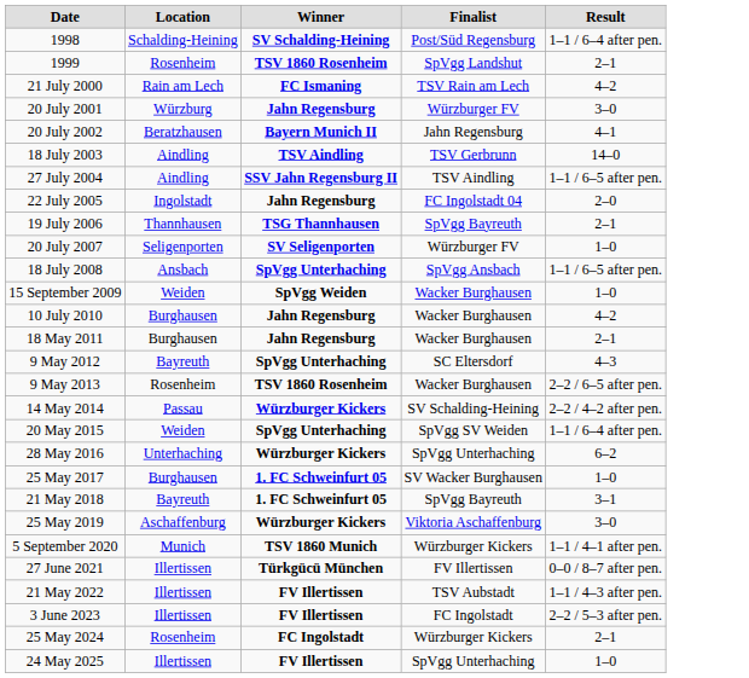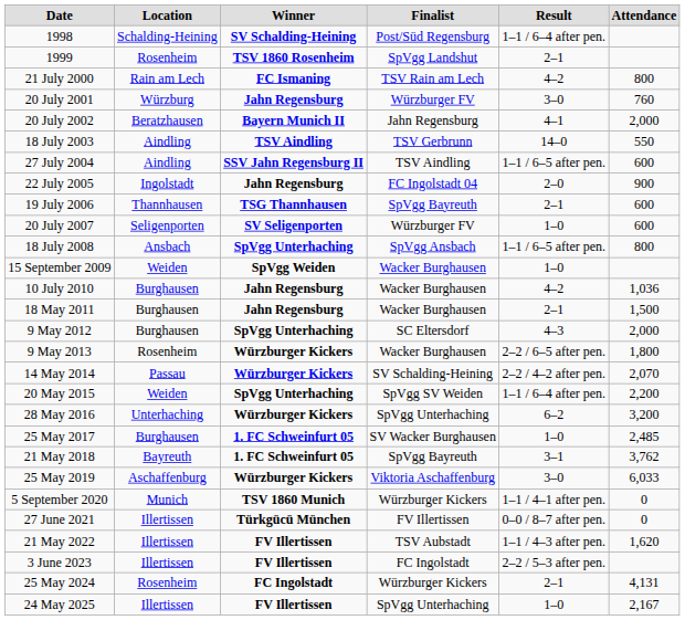 <table class="wikitable">
 <tr style="text-align:center; background:#dfdfdf;">
 <td><strong>Date</strong></td>
 <td><strong>Location</strong></td>
 <td><strong>Winner</strong></td>
 <td><strong>Finalist</strong></td>
 <td><strong>Result</strong></td>
+<td><strong>Attendance</strong></td>
 </tr>
 <tr style="text-align:center;">
 <td>1998</td>
 <td><a href='#'>Schalding-Heining</a></td>
 <td><strong><a href='#'>SV Schalding-Heining</a></strong></td>
 <td><a href='#'>Post/Süd Regensburg</a></td>
 <td>1–1 / 6–4 after pen.</td>
+<td></td>
 </tr>
 <tr style="text-align:center;">
 <td>1999</td>
 <td><a href='#'>Rosenheim</a></td>
 <td><strong><a href='#'>TSV 1860 Rosenheim</a></strong></td>
 <td><a href='#'>SpVgg Landshut</a></td>
 <td>2–1</td>
+<td></td>
 </tr>
 <tr style="text-align:center;">
 <td>21 July 2000</td>
 <td><a href='#'>Rain am Lech</a></td>
 <td><strong><a href='#'>FC Ismaning</a></strong></td>
 <td><a href='#'>TSV Rain am Lech</a></td>
 <td>4–2</td>
+<td>800</td>
 </tr>
 <tr style="text-align:center;">
 <td>20 July 2001</td>
 <td><a href='#'>Würzburg</a></td>
 <td><strong><a href='#'>Jahn Regensburg</a></strong></td>
 <td><a href='#'>Würzburger FV</a></td>
 <td>3–0</td>
+<td>760</td>
 </tr>
 <tr style="text-align:center;">
 <td>20 July 2002</td>
 <td><a href='#'>Beratzhausen</a></td>
 <td><strong><a href='#'>Bayern Munich II</a></strong></td>
 <td>Jahn Regensburg</td>
 <td>4–1</td>
+<td>2,000</td>
 </tr>
 <tr style="text-align:center;">
 <td>18 July 2003</td>
 <td><a href='#'>Aindling</a></td>
 <td><strong><a href='#'>TSV Aindling</a></strong></td>
 <td><a href='#'>TSV Gerbrunn</a></td>
 <td>14–0</td>
+<td>550</td>
 </tr>
 <tr style="text-align:center;">
 <td>27 July 2004</td>
 <td><a href='#'>Aindling</a></td>
 <td><strong><a href='#'>SSV Jahn Regensburg II</a></strong></td>
 <td>TSV Aindling</td>
 <td>1–1 / 6–5 after pen.</td>
+<td>600</td>
 </tr>
 <tr style="text-align:center;">
 <td>22 July 2005</td>
 <td><a href='#'>Ingolstadt</a></td>
 <td><strong>Jahn Regensburg</strong></td>
 <td><a href='#'>FC Ingolstadt 04</a></td>
 <td>2–0</td>
+<td>900</td>
 </tr>
 <tr style="text-align:center;">
 <td>19 July 2006</td>
 <td><a href='#'>Thannhausen</a></td>
 <td><strong><a href='#'>TSG Thannhausen</a></strong></td>
 <td><a href='#'>SpVgg Bayreuth</a></td>
 <td>2–1</td>
+<td>600</td>
 </tr>
 <tr style="text-align:center;">
 <td>20 July 2007</td>
 <td><a href='#'>Seligenporten</a></td>
 <td><strong><a href='#'>SV Seligenporten</a></strong></td>
 <td>Würzburger FV</td>
 <td>1–0</td>
+<td>600</td>
 </tr>
 <tr style="text-align:center;">
 <td>18 July 2008</td>
 <td><a href='#'>Ansbach</a></td>
 <td><strong><a href='#'>SpVgg Unterhaching</a></strong></td>
 <td><a href='#'>SpVgg Ansbach</a></td>
 <td>1–1 / 6–5 after pen.</td>
+<td>800</td>
 </tr>
 <tr style="text-align:center;">
 <td>15 September 2009</td>
 <td><a href='#'>Weiden</a></td>
 <td><strong>SpVgg Weiden</strong></td>
 <td><a href='#'>Wacker Burghausen</a></td>
 <td>1–0</td>
+<td></td>
 </tr>
 <tr style="text-align:center;">
 <td>10 July 2010</td>
 <td><a href='#'>Burghausen</a></td>
 <td><strong>Jahn Regensburg</strong></td>
 <td>Wacker Burghausen</td>
 <td>4–2</td>
+<td>1,036</td>
 </tr>
 <tr style="text-align:center;">
 <td>18 May 2011</td>
 <td>Burghausen</td>
 <td><strong>Jahn Regensburg</strong></td>
 <td>Wacker Burghausen</td>
 <td>2–1</td>
+<td>1,500</td>
 </tr>
 <tr style="text-align:center;">
 <td>9 May 2012</td>
-<td><a href='#'>Bayreuth</a></td>
+<td>Burghausen</td>
 <td><strong>SpVgg Unterhaching</strong></td>
 <td>SC Eltersdorf</td>
 <td>4–3</td>
+<td>2,000</td>
 </tr>
 <tr style="text-align:center;">
 <td>9 May 2013</td>
 <td>Rosenheim</td>
-<td><strong>TSV 1860 Rosenheim</strong></td>
+<td><strong>Würzburger Kickers</strong></td>
 <td>Wacker Burghausen</td>
 <td>2–2 / 6–5 after pen.</td>
+<td>1,800</td>
 </tr>
 <tr style="text-align:center;">
 <td>14 May 2014</td>
 <td><a href='#'>Passau</a></td>
 <td><strong><a href='#'>Würzburger Kickers</a></strong></td>
 <td>SV Schalding-Heining</td>
 <td>2–2 / 4–2 after pen.</td>
+<td>2,070</td>
 </tr>
 <tr style="text-align:center;">
 <td>20 May 2015</td>
 <td><a href='#'>Weiden</a></td>
 <td><strong>SpVgg Unterhaching</strong></td>
 <td>SpVgg SV Weiden</td>
 <td>1–1 / 6–4 after pen.</td>
+<td>2,200</td>
 </tr>
 <tr style="text-align:center;">
 <td>28 May 2016</td>
 <td><a href='#'>Unterhaching</a></td>
 <td><strong>Würzburger Kickers</strong></td>
 <td>SpVgg Unterhaching</td>
 <td>6–2</td>
+<td>3,200</td>
 </tr>
 <tr style="text-align:center;">
 <td>25 May 2017</td>
 <td><a href='#'>Burghausen</a></td>
 <td><strong><a href='#'>1. FC Schweinfurt 05</a></strong></td>
 <td>SV Wacker Burghausen</td>
 <td>1–0</td>
+<td>2,485</td>
 </tr>
 <tr style="text-align:center;">
 <td>21 May 2018</td>
 <td><a href='#'>Bayreuth</a></td>
 <td><strong>1. FC Schweinfurt 05</strong></td>
 <td>SpVgg Bayreuth</td>
 <td>3–1</td>
+<td>3,762</td>
 </tr>
 <tr style="text-align:center;">
 <td>25 May 2019</td>
 <td><a href='#'>Aschaffenburg</a></td>
 <td><strong>Würzburger Kickers</strong></td>
 <td><a href='#'>Viktoria Aschaffenburg</a></td>
 <td>3–0</td>
+<td>6,033</td>
 </tr>
 <tr style="text-align:center;">
 <td>5 September 2020</td>
 <td><a href='#'>Munich</a></td>
 <td><strong>TSV 1860 Munich</strong></td>
 <td>Würzburger Kickers</td>
 <td>1–1 / 4–1 after pen.</td>
+<td>0</td>
 </tr>
 <tr style="text-align:center;">
 <td>27 June 2021</td>
 <td><a href='#'>Illertissen</a></td>
 <td><strong>Türkgücü München</strong></td>
 <td>FV Illertissen</td>
 <td>0–0 / 8–7 after pen.</td>
+<td>0</td>
 </tr>
 <tr style="text-align:center;">
 <td>21 May 2022</td>
 <td><a href='#'>Illertissen</a></td>
 <td><strong>FV Illertissen</strong></td>
 <td>TSV Aubstadt</td>
 <td>1–1 / 4–3 after pen.</td>
+<td>1,620</td>
 </tr>
 <tr style="text-align:center;">
 <td>3 June 2023</td>
 <td><a href='#'>Illertissen</a></td>
 <td><strong>FV Illertissen</strong></td>
 <td>FC Ingolstadt</td>
 <td>2–2 / 5–3 after pen.</td>
+<td></td>
 </tr>
 <tr style="text-align:center;">
 <td>25 May 2024</td>
 <td><a href='#'>Rosenheim</a></td>
 <td><strong>FC Ingolstadt</strong></td>
 <td>Würzburger Kickers</td>
 <td>2–1</td>
+<td>4,131</td>
 </tr>
 <tr style="text-align:center;">
 <td>24 May 2025</td>
 <td><a href='#'>Illertissen</a></td>
 <td><strong>FV Illertissen</strong></td>
 <td>SpVgg Unterhaching</td>
 <td>1–0</td>
+<td>2,167</td>
 </tr>
 </table>
